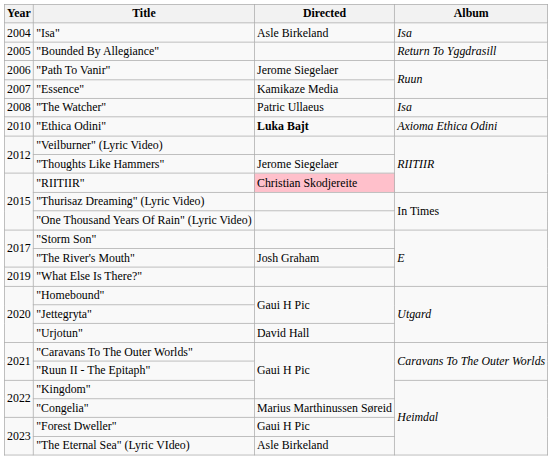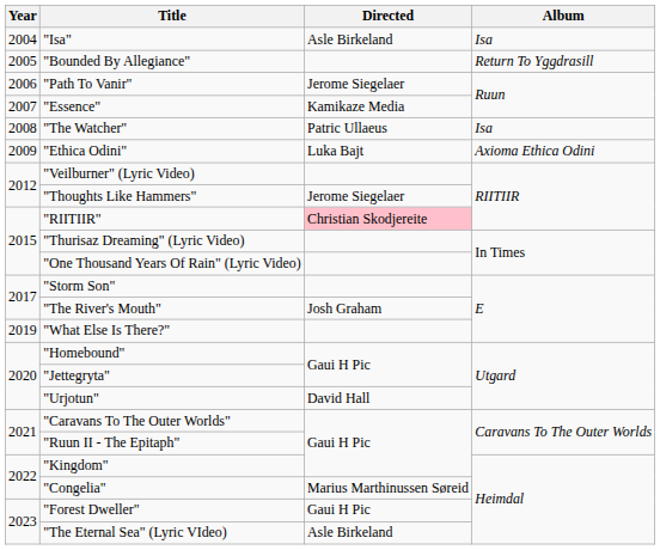 <table class="wikitable">
 <tr>
 <th>Year</th>
 <th>Title</th>
 <th>Directed</th>
 <th>Album</th>
 </tr>
 <tr>
 <td>2004</td>
 <td>"Isa"</td>
 <td>Asle Birkeland</td>
 <td><em>Isa</em></td>
 </tr>
 <tr>
 <td>2005</td>
 <td>"Bounded By Allegiance"</td>
 <td></td>
 <td><em>Return To Yggdrasill</em></td>
 </tr>
 <tr>
 <td>2006</td>
 <td>"Path To Vanir"</td>
 <td>Jerome Siegelaer</td>
 <td rowspan="2"><em>Ruun</em></td>
 </tr>
 <tr>
 <td>2007</td>
 <td>"Essence"</td>
 <td>Kamikaze Media</td>
 </tr>
 <tr>
 <td>2008</td>
 <td>"The Watcher"</td>
 <td>Patric Ullaeus</td>
 <td><em>Isa</em></td>
 </tr>
 <tr>
-<td>2010</td>
+<td>2009</td>
 <td>"Ethica Odini"</td>
-<td><strong>Luka Bajt</strong></td>
+<td>Luka Bajt</td>
 <td><em>Axioma Ethica Odini</em></td>
 </tr>
 <tr>
 <td rowspan="2">2012</td>
 <td>"Veilburner" (Lyric Video)</td>
 <td></td>
 <td rowspan="3"><em>RIITIIR</em></td>
 </tr>
 <tr>
 <td>"Thoughts Like Hammers"</td>
 <td>Jerome Siegelaer</td>
 </tr>
 <tr>
 <td rowspan="3">2015</td>
 <td>"RIITIIR"</td>
 <td style="background: pink;">Christian Skodjereite</td>
 </tr>
 <tr>
 <td>"Thurisaz Dreaming" (Lyric Video)</td>
 <td></td>
 <td rowspan="2">In Times</td>
 </tr>
 <tr>
 <td>"One Thousand Years Of Rain" (Lyric Video)</td>
 <td></td>
 </tr>
 <tr>
 <td rowspan="2">2017</td>
 <td>"Storm Son"</td>
 <td></td>
 <td rowspan="3"><em>E</em></td>
 </tr>
 <tr>
 <td>"The River's Mouth"</td>
 <td>Josh Graham</td>
 </tr>
 <tr>
 <td>2019</td>
 <td>"What Else Is There?"</td>
 <td></td>
 </tr>
 <tr>
 <td rowspan="3">2020</td>
 <td>"Homebound"</td>
 <td rowspan="2">Gaui H Pic</td>
 <td rowspan="3"><em>Utgard</em></td>
 </tr>
 <tr>
 <td>"Jettegryta"</td>
 </tr>
 <tr>
 <td>"Urjotun"</td>
 <td>David Hall</td>
 </tr>
 <tr>
 <td rowspan="2">2021</td>
 <td>"Caravans To The Outer Worlds"</td>
 <td rowspan="3">Gaui H Pic</td>
 <td rowspan="2"><em>Caravans To The Outer Worlds</em></td>
 </tr>
 <tr>
 <td>"Ruun II - The Epitaph"</td>
 </tr>
 <tr>
 <td rowspan="2">2022</td>
 <td>"Kingdom"</td>
 <td rowspan="4"><em>Heimdal</em></td>
 </tr>
 <tr>
 <td>"Congelia"</td>
 <td>Marius Marthinussen Søreid</td>
 </tr>
 <tr>
 <td rowspan="2">2023</td>
 <td>"Forest Dweller"</td>
 <td>Gaui H Pic</td>
 </tr>
 <tr>
 <td>"The Eternal Sea" (Lyric VIdeo)</td>
 <td>Asle Birkeland</td>
 </tr>
 </table>
